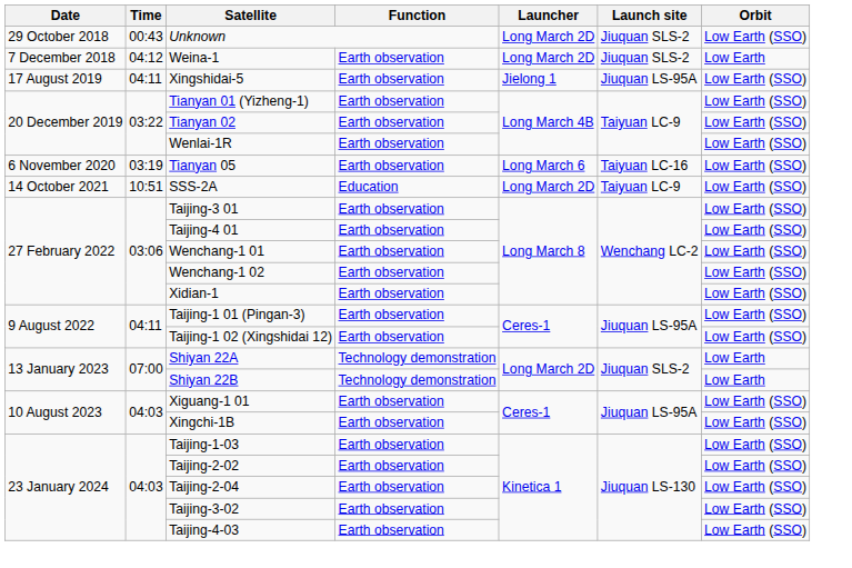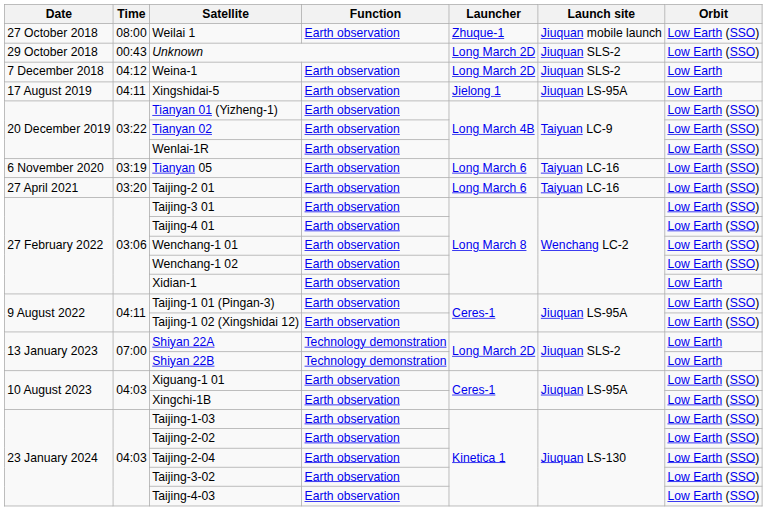 <table class="wikitable">
 <tr>
 <th>Date</th>
 <th>Time</th>
 <th>Satellite</th>
 <th>Function</th>
 <th>Launcher</th>
 <th>Launch site</th>
 <th>Orbit</th>
+</tr>
+<tr>
+<td>27 October 2018</td>
+<td>08:00</td>
+<td>Weilai 1</td>
+<td><a href='#'>Earth observation</a></td>
+<td><a href='#'>Zhuque-1</a></td>
+<td><a href='#'>Jiuquan</a> mobile launch</td>
+<td><a href='#'>Low Earth</a> (<a href='#'>SSO</a>)</td>
 </tr>
 <tr>
 <td>29 October 2018</td>
 <td>00:43</td>
 <td colspan="2"><em>Unknown</em></td>
 <td><a href='#'>Long March 2D</a></td>
 <td><a href='#'>Jiuquan</a> SLS-2</td>
 <td><a href='#'>Low Earth</a> (<a href='#'>SSO</a>)</td>
 </tr>
 <tr>
 <td>7 December 2018</td>
 <td>04:12</td>
 <td>Weina-1</td>
 <td><a href='#'>Earth observation</a></td>
 <td><a href='#'>Long March 2D</a></td>
 <td><a href='#'>Jiuquan</a> SLS-2</td>
 <td><a href='#'>Low Earth</a></td>
 </tr>
 <tr>
 <td>17 August 2019</td>
 <td>04:11</td>
 <td>Xingshidai-5</td>
 <td><a href='#'>Earth observation</a></td>
 <td><a href='#'>Jielong 1</a></td>
 <td><a href='#'>Jiuquan</a> LS-95A</td>
-<td><a href='#'>Low Earth</a> (<a href='#'>SSO</a>)</td>
+<td><a href='#'>Low Earth</a></td>
 </tr>
 <tr>
 <td rowspan="3">20 December 2019</td>
 <td rowspan="3">03:22</td>
 <td><a href='#'>Tianyan 01</a> (Yizheng-1)</td>
 <td><a href='#'>Earth observation</a></td>
 <td rowspan="3"><a href='#'>Long March 4B</a></td>
 <td rowspan="3"><a href='#'>Taiyuan</a> LC-9</td>
 <td><a href='#'>Low Earth</a> (<a href='#'>SSO</a>)</td>
 </tr>
 <tr>
 <td><a href='#'>Tianyan 02</a></td>
 <td><a href='#'>Earth observation</a></td>
 <td><a href='#'>Low Earth</a> (<a href='#'>SSO</a>)</td>
 </tr>
 <tr>
 <td>Wenlai-1R</td>
 <td><a href='#'>Earth observation</a></td>
 <td><a href='#'>Low Earth</a> (<a href='#'>SSO</a>)</td>
 </tr>
 <tr>
 <td>6 November 2020</td>
 <td>03:19</td>
 <td><a href='#'>Tianyan</a> 05</td>
 <td><a href='#'>Earth observation</a></td>
 <td><a href='#'>Long March 6</a></td>
 <td><a href='#'>Taiyuan</a> LC-16</td>
 <td><a href='#'>Low Earth</a> (<a href='#'>SSO</a>)</td>
 </tr>
 <tr>
-<td>14 October 2021</td>
-<td>10:51</td>
-<td>SSS-2A</td>
-<td><a href='#'>Education</a></td>
-<td><a href='#'>Long March 2D</a></td>
-<td><a href='#'>Taiyuan</a> LC-9</td>
+<td>27 April 2021</td>
+<td>03:20</td>
+<td>Taijing-2 01</td>
+<td><a href='#'>Earth observation</a></td>
+<td><a href='#'>Long March 6</a></td>
+<td><a href='#'>Taiyuan</a> LC-16</td>
 <td><a href='#'>Low Earth</a> (<a href='#'>SSO</a>)</td>
 </tr>
 <tr>
 <td rowspan="5">27 February 2022</td>
 <td rowspan="5">03:06</td>
 <td>Taijing-3 01</td>
 <td><a href='#'>Earth observation</a></td>
 <td rowspan="5"><a href='#'>Long March 8</a></td>
 <td rowspan="5"><a href='#'>Wenchang</a> LC-2</td>
 <td><a href='#'>Low Earth</a> (<a href='#'>SSO</a>)</td>
 </tr>
 <tr>
 <td>Taijing-4 01</td>
 <td><a href='#'>Earth observation</a></td>
 <td><a href='#'>Low Earth</a> (<a href='#'>SSO</a>)</td>
 </tr>
 <tr>
 <td>Wenchang-1 01</td>
 <td><a href='#'>Earth observation</a></td>
 <td><a href='#'>Low Earth</a> (<a href='#'>SSO</a>)</td>
 </tr>
 <tr>
 <td>Wenchang-1 02</td>
 <td><a href='#'>Earth observation</a></td>
 <td><a href='#'>Low Earth</a> (<a href='#'>SSO</a>)</td>
 </tr>
 <tr>
 <td>Xidian-1</td>
 <td><a href='#'>Earth observation</a></td>
-<td><a href='#'>Low Earth</a> (<a href='#'>SSO</a>)</td>
+<td><a href='#'>Low Earth</a></td>
 </tr>
 <tr>
 <td rowspan="2">9 August 2022</td>
 <td rowspan="2">04:11</td>
 <td>Taijing-1 01 (Pingan-3)</td>
 <td><a href='#'>Earth observation</a></td>
 <td rowspan="2"><a href='#'>Ceres-1</a></td>
 <td rowspan="2"><a href='#'>Jiuquan</a> LS-95A</td>
 <td><a href='#'>Low Earth</a> (<a href='#'>SSO</a>)</td>
 </tr>
 <tr>
 <td>Taijing-1 02 (Xingshidai 12)</td>
 <td><a href='#'>Earth observation</a></td>
 <td><a href='#'>Low Earth</a> (<a href='#'>SSO</a>)</td>
 </tr>
 <tr>
 <td rowspan="2">13 January 2023</td>
 <td rowspan="2">07:00</td>
 <td><a href='#'>Shiyan 22A</a></td>
 <td><a href='#'>Technology demonstration</a></td>
 <td rowspan="2"><a href='#'>Long March 2D</a></td>
 <td rowspan="2"><a href='#'>Jiuquan</a> SLS-2</td>
 <td><a href='#'>Low Earth</a></td>
 </tr>
 <tr>
 <td><a href='#'>Shiyan 22B</a></td>
 <td><a href='#'>Technology demonstration</a></td>
 <td><a href='#'>Low Earth</a></td>
 </tr>
 <tr>
 <td rowspan="2">10 August 2023</td>
 <td rowspan="2">04:03</td>
 <td>Xiguang-1 01</td>
 <td><a href='#'>Earth observation</a></td>
 <td rowspan="2"><a href='#'>Ceres-1</a></td>
 <td rowspan="2"><a href='#'>Jiuquan</a> LS-95A</td>
 <td><a href='#'>Low Earth</a> (<a href='#'>SSO</a>)</td>
 </tr>
 <tr>
 <td>Xingchi-1B</td>
 <td><a href='#'>Earth observation</a></td>
 <td><a href='#'>Low Earth</a> (<a href='#'>SSO</a>)</td>
 </tr>
 <tr>
 <td rowspan="5">23 January 2024</td>
 <td rowspan="5">04:03</td>
 <td>Taijing-1-03</td>
 <td><a href='#'>Earth observation</a></td>
 <td rowspan="5"><a href='#'>Kinetica 1</a></td>
 <td rowspan="5"><a href='#'>Jiuquan</a> LS-130</td>
 <td><a href='#'>Low Earth</a> (<a href='#'>SSO</a>)</td>
 </tr>
 <tr>
 <td>Taijing-2-02</td>
 <td><a href='#'>Earth observation</a></td>
 <td><a href='#'>Low Earth</a> (<a href='#'>SSO</a>)</td>
 </tr>
 <tr>
 <td>Taijing-2-04</td>
 <td><a href='#'>Earth observation</a></td>
 <td><a href='#'>Low Earth</a> (<a href='#'>SSO</a>)</td>
 </tr>
 <tr>
 <td>Taijing-3-02</td>
 <td><a href='#'>Earth observation</a></td>
 <td><a href='#'>Low Earth</a> (<a href='#'>SSO</a>)</td>
 </tr>
 <tr>
 <td>Taijing-4-03</td>
 <td><a href='#'>Earth observation</a></td>
 <td><a href='#'>Low Earth</a> (<a href='#'>SSO</a>)</td>
 </tr>
 </table>
